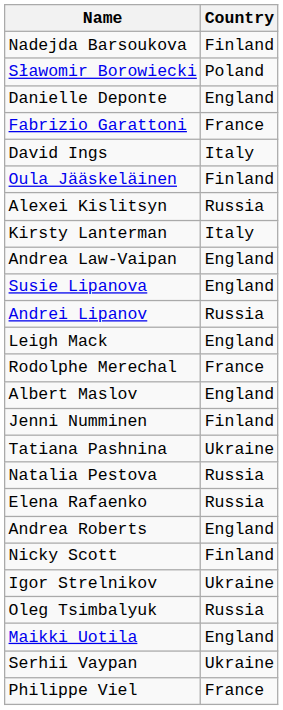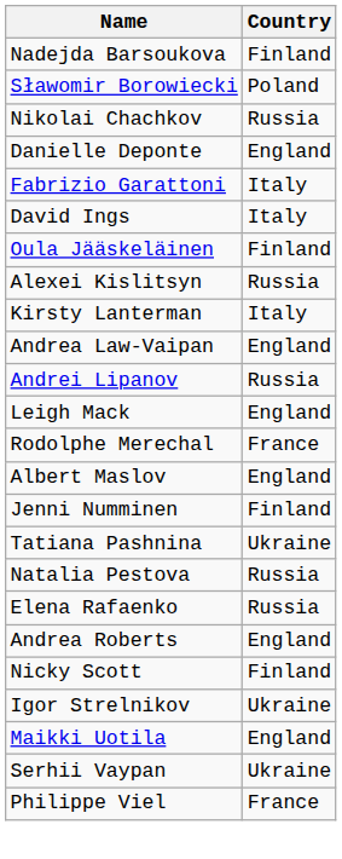 <table class="wikitable">
 <tr>
 <th>Name</th>
 <th>Country</th>
 </tr>
 <tr>
 <td>Nadejda Barsoukova</td>
 <td>Finland</td>
 </tr>
 <tr>
 <td><a href='#'>Sławomir Borowiecki</a></td>
 <td>Poland</td>
 </tr>
 <tr>
+<td>Nikolai Chachkov</td>
+<td>Russia</td>
+</tr>
+<tr>
 <td>Danielle Deponte</td>
 <td>England</td>
 </tr>
 <tr>
 <td><a href='#'>Fabrizio Garattoni</a></td>
-<td>France</td>
+<td>Italy</td>
 </tr>
 <tr>
 <td>David Ings</td>
 <td>Italy</td>
 </tr>
 <tr>
 <td><a href='#'>Oula Jääskeläinen</a></td>
 <td>Finland</td>
 </tr>
 <tr>
 <td>Alexei Kislitsyn</td>
 <td>Russia</td>
 </tr>
 <tr>
 <td>Kirsty Lanterman</td>
 <td>Italy</td>
 </tr>
 <tr>
 <td>Andrea Law-Vaipan</td>
-<td>England</td>
-</tr>
-<tr>
-<td><a href='#'>Susie Lipanova</a></td>
 <td>England</td>
 </tr>
 <tr>
 <td><a href='#'>Andrei Lipanov</a></td>
 <td>Russia</td>
 </tr>
 <tr>
 <td>Leigh Mack</td>
 <td>England</td>
 </tr>
 <tr>
 <td>Rodolphe Merechal</td>
 <td>France</td>
 </tr>
 <tr>
 <td>Albert Maslov</td>
 <td>England</td>
 </tr>
 <tr>
 <td>Jenni Numminen</td>
 <td>Finland</td>
 </tr>
 <tr>
 <td>Tatiana Pashnina</td>
 <td>Ukraine</td>
 </tr>
 <tr>
 <td>Natalia Pestova</td>
 <td>Russia</td>
 </tr>
 <tr>
 <td>Elena Rafaenko</td>
 <td>Russia</td>
 </tr>
 <tr>
 <td>Andrea Roberts</td>
 <td>England</td>
 </tr>
 <tr>
 <td>Nicky Scott</td>
 <td>Finland</td>
 </tr>
 <tr>
 <td>Igor Strelnikov</td>
 <td>Ukraine</td>
 </tr>
 <tr>
-<td>Oleg Tsimbalyuk</td>
-<td>Russia</td>
-</tr>
-<tr>
 <td><a href='#'>Maikki Uotila</a></td>
 <td>England</td>
 </tr>
 <tr>
 <td>Serhii Vaypan</td>
 <td>Ukraine</td>
 </tr>
 <tr>
 <td>Philippe Viel</td>
 <td>France</td>
 </tr>
 </table>
